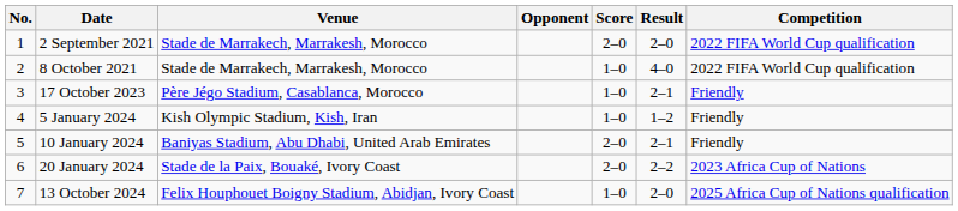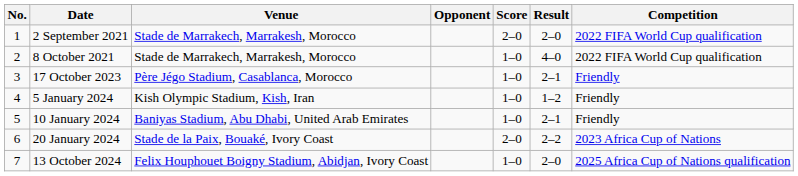 <table class="wikitable sortable">
 <tr>
 <th scope="col">No.</th>
 <th scope="col">Date</th>
 <th scope="col">Venue</th>
 <th scope="col">Opponent</th>
 <th scope="col">Score</th>
 <th scope="col">Result</th>
 <th scope="col">Competition</th>
 </tr>
 <tr>
 <td align="center">1</td>
 <td>2 September 2021</td>
 <td><a href='#'>Stade de Marrakech</a>, <a href='#'>Marrakesh</a>, Morocco</td>
 <td></td>
 <td align="center">2–0</td>
 <td align="center">2–0</td>
 <td><a href='#'>2022 FIFA World Cup qualification</a></td>
 </tr>
 <tr>
 <td align="center">2</td>
 <td>8 October 2021</td>
 <td>Stade de Marrakech, Marrakesh, Morocco</td>
 <td></td>
 <td align="center">1–0</td>
 <td align="center">4–0</td>
 <td>2022 FIFA World Cup qualification</td>
 </tr>
 <tr>
 <td align="center">3</td>
 <td>17 October 2023</td>
 <td><a href='#'>Père Jégo Stadium</a>, <a href='#'>Casablanca</a>, Morocco</td>
 <td></td>
 <td align="center">1–0</td>
 <td align="center">2–1</td>
 <td><a href='#'>Friendly</a></td>
 </tr>
 <tr>
 <td align="center">4</td>
 <td>5 January 2024</td>
 <td>Kish Olympic Stadium, <a href='#'>Kish</a>, Iran</td>
 <td></td>
 <td align="center">1–0</td>
 <td align="center">1–2</td>
 <td>Friendly</td>
 </tr>
 <tr>
 <td align="center">5</td>
 <td>10 January 2024</td>
 <td><a href='#'>Baniyas Stadium</a>, <a href='#'>Abu Dhabi</a>, United Arab Emirates</td>
 <td></td>
-<td align="center">2–0</td>
+<td align="center">1–0</td>
 <td align="center">2–1</td>
 <td>Friendly</td>
 </tr>
 <tr>
 <td align="center">6</td>
 <td>20 January 2024</td>
 <td><a href='#'>Stade de la Paix</a>, <a href='#'>Bouaké</a>, Ivory Coast</td>
 <td></td>
 <td align="center">2–0</td>
 <td align="center">2–2</td>
 <td><a href='#'>2023 Africa Cup of Nations</a></td>
 </tr>
 <tr>
 <td align="center">7</td>
 <td>13 October 2024</td>
 <td><a href='#'>Felix Houphouet Boigny Stadium</a>, <a href='#'>Abidjan</a>, Ivory Coast</td>
 <td></td>
 <td align="center">1–0</td>
 <td align="center">2–0</td>
 <td><a href='#'>2025 Africa Cup of Nations qualification</a></td>
 </tr>
 </table>
